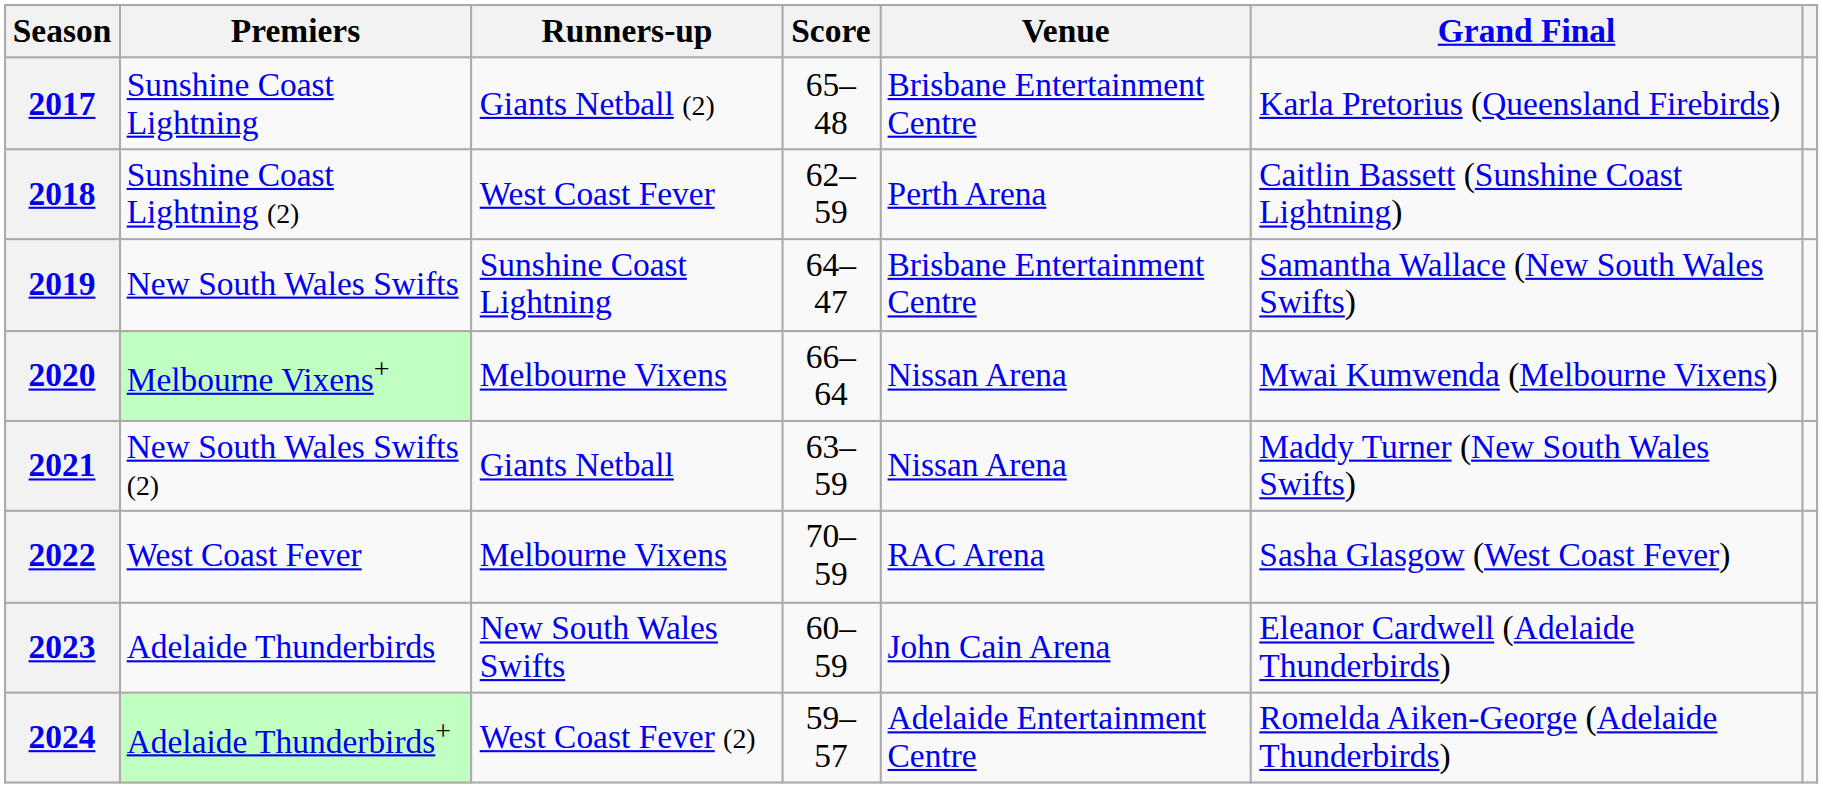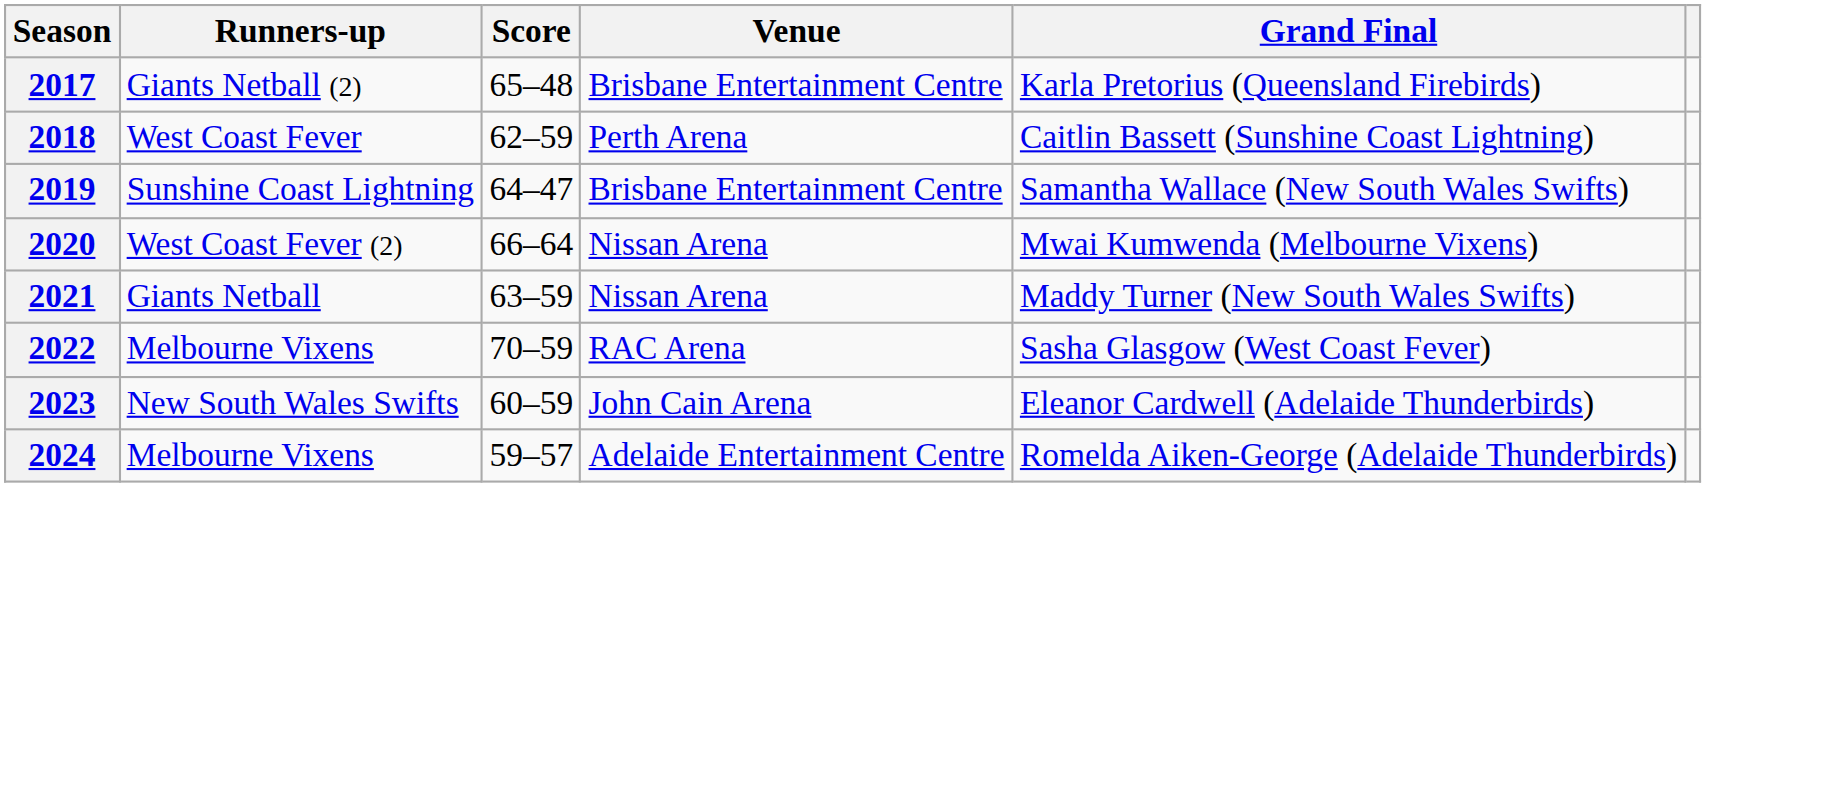 <table class="wikitable sortable">
 <tr>
 <th>Season</th>
-<th>Premiers</th>
 <th>Runners-up</th>
 <th Score>Score</th>
 <th>Venue</th>
 <th><a href='#'>Grand Final </a></th>
 <th></th>
 </tr>
 <tr>
 <th><a href='#'>2017</a></th>
-<td><a href='#'>Sunshine Coast Lightning</a></td>
 <td><a href='#'>Giants Netball</a> <small>(2)</small></td>
 <td style="text-align: center;">65–48</td>
 <td><a href='#'>Brisbane Entertainment Centre</a></td>
 <td><a href='#'>Karla Pretorius</a> (<a href='#'>Queensland Firebirds</a>)</td>
 <td></td>
 </tr>
 <tr>
 <th><a href='#'>2018</a></th>
-<td><a href='#'>Sunshine Coast Lightning</a> <small>(2)</small></td>
 <td><a href='#'>West Coast Fever</a></td>
 <td style="text-align: center;">62–59</td>
 <td><a href='#'>Perth Arena</a></td>
 <td><a href='#'>Caitlin Bassett</a> (<a href='#'>Sunshine Coast Lightning</a>)</td>
 <td></td>
 </tr>
 <tr>
 <th><a href='#'>2019</a></th>
-<td><a href='#'>New South Wales Swifts</a></td>
 <td><a href='#'>Sunshine Coast Lightning</a></td>
 <td style="text-align: center;">64–47</td>
 <td><a href='#'>Brisbane Entertainment Centre</a></td>
 <td><a href='#'>Samantha Wallace</a> (<a href='#'>New South Wales Swifts</a>)</td>
 <td></td>
 </tr>
 <tr>
 <th><a href='#'>2020</a></th>
-<td style="background:#C0FFC0"><a href='#'>Melbourne Vixens</a><sup>+</sup></td>
-<td><a href='#'>Melbourne Vixens</a></td>
+<td><a href='#'>West Coast Fever</a> <small>(2)</small></td>
 <td style="text-align: center;">66–64</td>
 <td><a href='#'>Nissan Arena</a></td>
 <td><a href='#'>Mwai Kumwenda</a> (<a href='#'>Melbourne Vixens</a>)</td>
 <td></td>
 </tr>
 <tr>
 <th><a href='#'>2021</a></th>
-<td><a href='#'>New South Wales Swifts</a> <small>(2)</small></td>
 <td><a href='#'>Giants Netball</a></td>
 <td style="text-align: center;">63–59</td>
 <td><a href='#'>Nissan Arena</a></td>
 <td><a href='#'>Maddy Turner</a> (<a href='#'>New South Wales Swifts</a>)</td>
 <td></td>
 </tr>
 <tr>
 <th><a href='#'>2022</a></th>
-<td><a href='#'>West Coast Fever</a></td>
 <td><a href='#'>Melbourne Vixens</a></td>
 <td style="text-align: center;">70–59</td>
 <td><a href='#'>RAC Arena</a></td>
 <td><a href='#'>Sasha Glasgow</a> (<a href='#'>West Coast Fever</a>)</td>
 <td></td>
 </tr>
 <tr>
 <th><a href='#'>2023</a></th>
-<td><a href='#'>Adelaide Thunderbirds</a></td>
 <td><a href='#'>New South Wales Swifts</a></td>
 <td style="text-align: center;">60–59</td>
 <td><a href='#'>John Cain Arena</a></td>
 <td><a href='#'>Eleanor Cardwell</a> (<a href='#'>Adelaide Thunderbirds</a>)</td>
 <td></td>
 </tr>
 <tr>
 <th><a href='#'>2024</a></th>
-<td style="background:#C0FFC0"><a href='#'>Adelaide Thunderbirds</a><sup>+</sup> </td>
-<td><a href='#'>West Coast Fever</a> <small>(2)</small></td>
+<td><a href='#'>Melbourne Vixens</a></td>
 <td style="text-align: center;">59–57</td>
 <td><a href='#'>Adelaide Entertainment Centre</a></td>
 <td><a href='#'>Romelda Aiken-George</a> (<a href='#'>Adelaide Thunderbirds</a>)</td>
 <td></td>
 </tr>
 </table>
